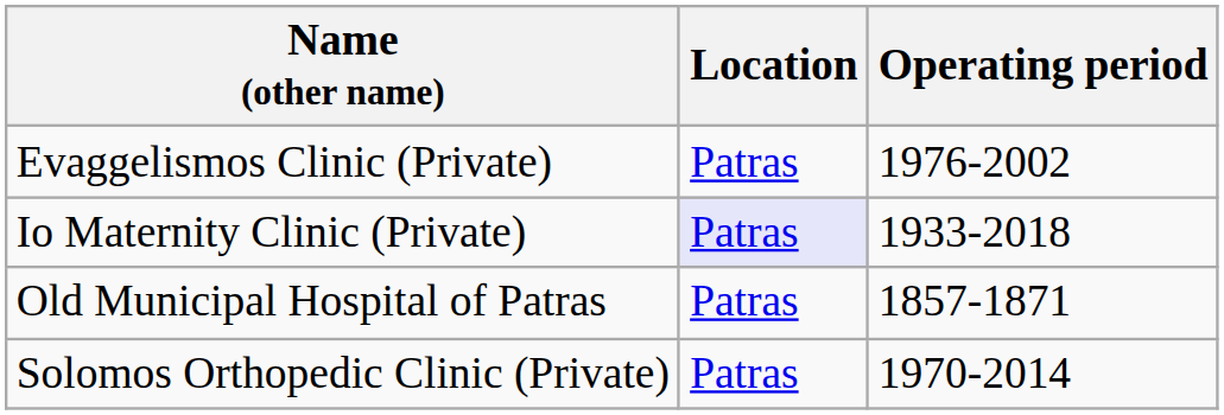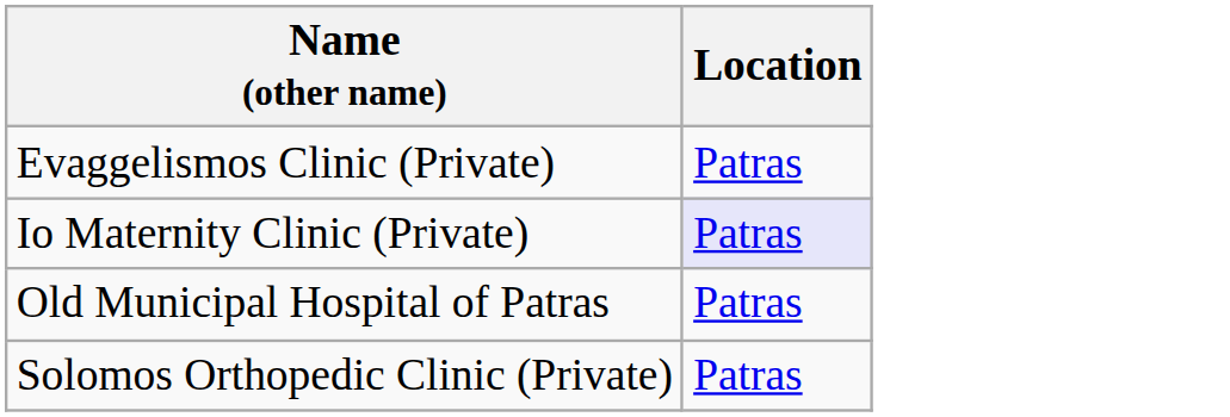 <table class="wikitable sortable stripe">
 <tr>
 <th>Name<br> <small>(other name)</small></th>
 <th>Location</th>
-<th>Operating period</th>
 </tr>
 <tr>
 <td>Evaggelismos Clinic (Private)</td>
 <td><a href='#'>Patras</a></td>
-<td>1976-2002</td>
 </tr>
 <tr>
 <td>Ιο Maternity Clinic (Private)</td>
 <td style="background: lavender;"><a href='#'>Patras</a></td>
-<td>1933-2018</td>
 </tr>
 <tr>
 <td>Old Municipal Hospital of Patras</td>
 <td><a href='#'>Patras</a></td>
-<td>1857-1871</td>
 </tr>
 <tr>
 <td>Solomos Orthopedic Clinic (Private)</td>
 <td><a href='#'>Patras</a></td>
-<td>1970-2014</td>
 </tr>
 </table>
